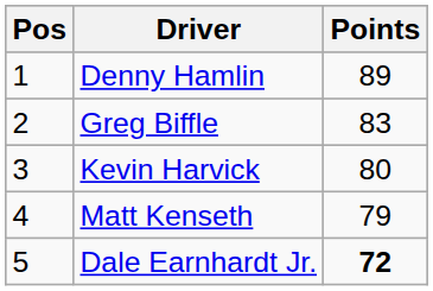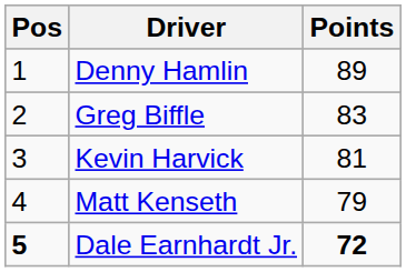 <table class="sortable wikitable " style="font-size: 95%;">
 <tr>
 <th>Pos</th>
 <th>Driver</th>
 <th>Points</th>
 </tr>
 <tr>
 <td>1</td>
 <td><a href='#'>Denny Hamlin</a></td>
 <td style="text-align:center;">89</td>
 </tr>
 <tr>
 <td>2</td>
 <td><a href='#'>Greg Biffle</a></td>
 <td style="text-align:center;">83</td>
 </tr>
 <tr>
 <td>3</td>
 <td><a href='#'>Kevin Harvick</a></td>
-<td style="text-align:center;">80</td>
+<td style="text-align:center;">81</td>
 </tr>
 <tr>
 <td>4</td>
 <td><a href='#'>Matt Kenseth</a></td>
 <td style="text-align:center;">79</td>
 </tr>
 <tr>
-<td>5</td>
+<td><strong>5</strong></td>
 <td><a href='#'>Dale Earnhardt Jr.</a></td>
 <td style="text-align:center;"><strong>72</strong></td>
 </tr>
 </table>
